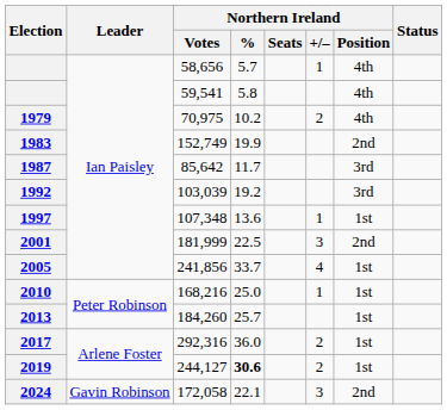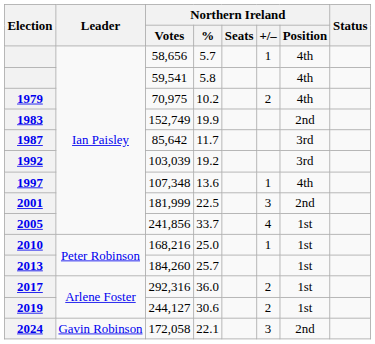 <table class="wikitable" style="font-size:97%; text-align:center;">
 <tr>
 <th rowspan=2>Election</th>
 <th rowspan=2>Leader</th>
 <th colspan=5>Northern Ireland</th>
 <th rowspan=2>Status</th>
 </tr>
 <tr>
 <th>Votes</th>
 <th>%</th>
 <th>Seats</th>
 <th>+/–</th>
 <th>Position</th>
 </tr>
 <tr>
 <th></th>
 <td rowspan="9"><a href='#'>Ian Paisley</a></td>
 <td>58,656</td>
 <td>5.7</td>
 <td></td>
 <td> 1</td>
 <td> 4th</td>
 <td></td>
 </tr>
 <tr>
 <th></th>
 <td>59,541</td>
 <td>5.8</td>
 <td></td>
 <td></td>
 <td> 4th</td>
 <td></td>
 </tr>
 <tr>
 <th><a href='#'>1979</a></th>
 <td>70,975</td>
 <td>10.2</td>
 <td></td>
 <td> 2</td>
 <td> 4th</td>
 <td></td>
 </tr>
 <tr>
 <th><a href='#'>1983</a></th>
 <td>152,749</td>
 <td>19.9</td>
 <td></td>
 <td></td>
 <td> 2nd</td>
 <td></td>
 </tr>
 <tr>
 <th><a href='#'>1987</a></th>
 <td>85,642</td>
 <td>11.7</td>
 <td></td>
 <td></td>
 <td> 3rd</td>
 <td></td>
 </tr>
 <tr>
 <th><a href='#'>1992</a></th>
 <td>103,039</td>
 <td>19.2</td>
 <td></td>
 <td></td>
 <td> 3rd</td>
 <td></td>
 </tr>
 <tr>
 <th><a href='#'>1997</a></th>
 <td>107,348</td>
 <td>13.6</td>
 <td></td>
 <td> 1</td>
-<td> 1st</td>
+<td> 4th</td>
 <td></td>
 </tr>
 <tr>
 <th><a href='#'>2001</a></th>
 <td>181,999</td>
 <td>22.5</td>
 <td></td>
 <td> 3</td>
 <td> 2nd</td>
 <td></td>
 </tr>
 <tr>
 <th><a href='#'>2005</a></th>
 <td>241,856</td>
 <td>33.7</td>
 <td></td>
 <td> 4</td>
 <td> 1st</td>
 <td></td>
 </tr>
 <tr>
 <th><a href='#'>2010</a></th>
 <td rowspan="2"><a href='#'>Peter Robinson</a></td>
 <td>168,216</td>
 <td>25.0</td>
 <td></td>
 <td> 1</td>
 <td> 1st</td>
 <td></td>
 </tr>
 <tr>
 <th><a href='#'>2013</a></th>
 <td>184,260</td>
 <td>25.7</td>
 <td></td>
 <td></td>
 <td> 1st</td>
 <td></td>
 </tr>
 <tr>
 <th><a href='#'>2017</a></th>
 <td rowspan="2"><a href='#'>Arlene Foster</a></td>
 <td>292,316</td>
 <td>36.0</td>
 <td></td>
 <td> 2</td>
 <td> 1st</td>
 <td></td>
 </tr>
 <tr>
 <th><a href='#'>2019</a></th>
 <td>244,127</td>
-<td><strong>30.6</strong></td>
+<td>30.6</td>
 <td></td>
 <td> 2</td>
 <td> 1st</td>
 <td></td>
 </tr>
 <tr>
 <th><a href='#'>2024</a></th>
 <td rowspan="1"><a href='#'>Gavin Robinson</a></td>
 <td>172,058</td>
 <td>22.1</td>
 <td></td>
 <td> 3</td>
 <td> 2nd</td>
 <td></td>
 </tr>
 </table>
